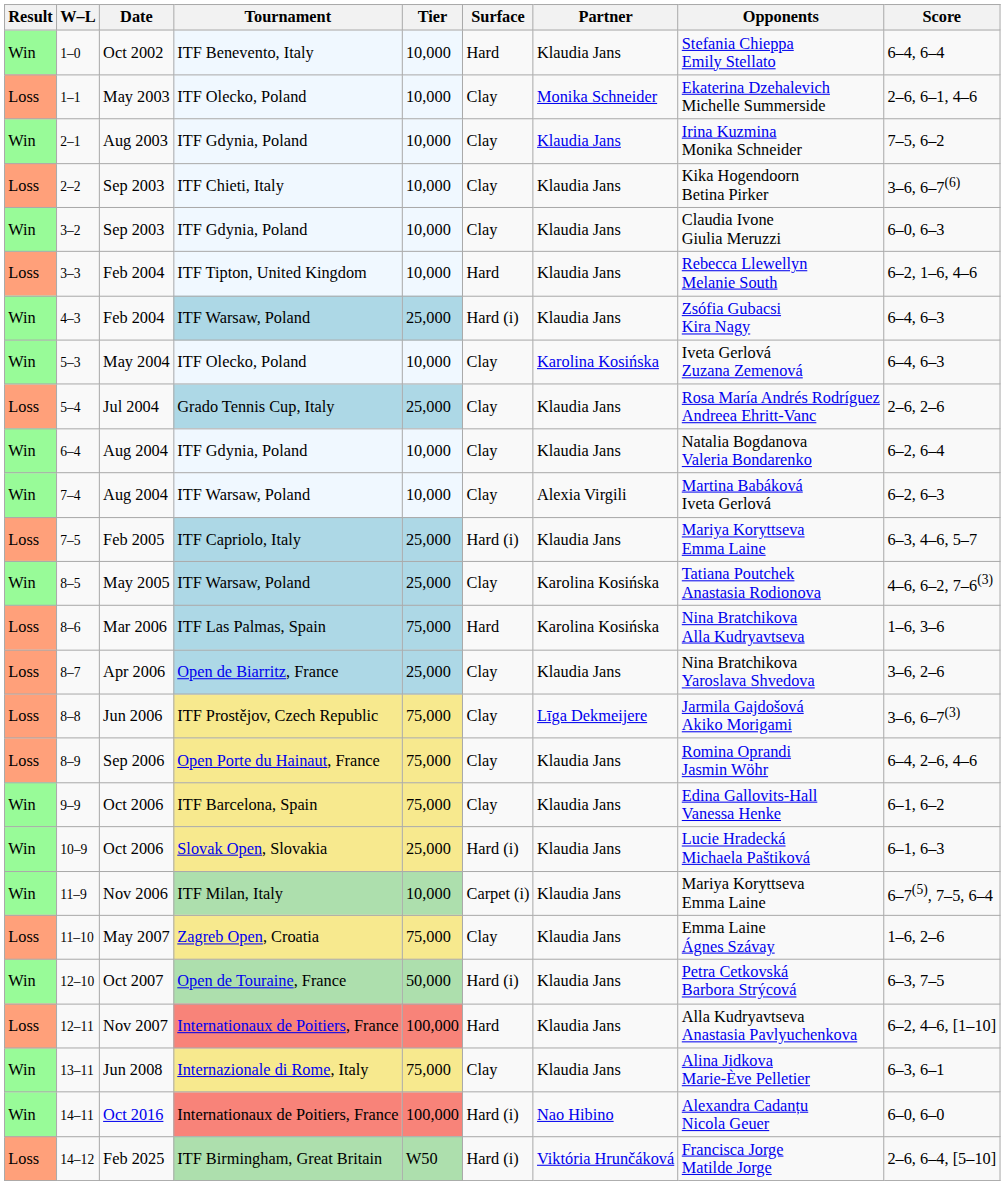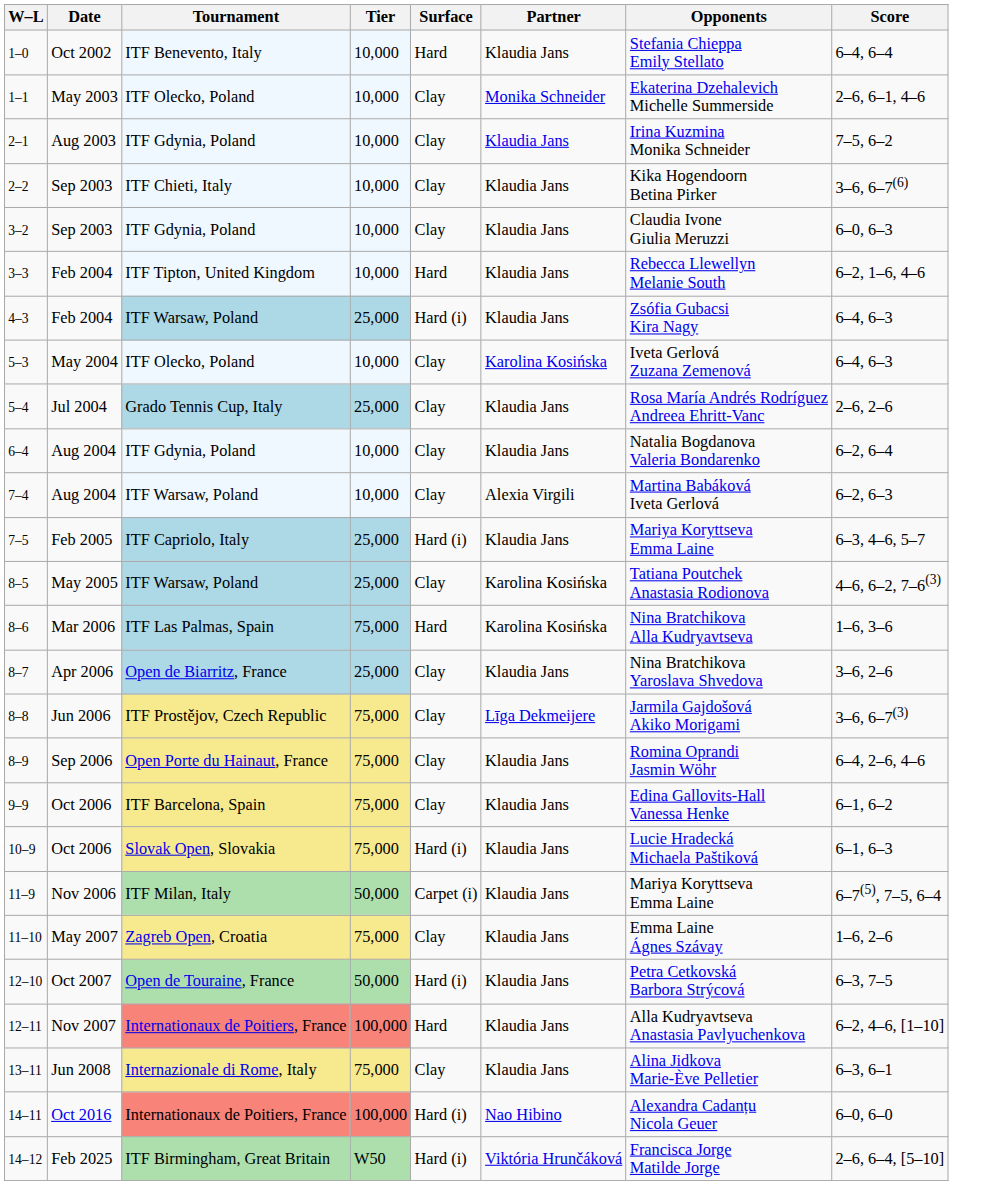 <table class="sortable wikitable">
 <tr>
-<th>Result</th>
 <th class="unsortable">W–L</th>
 <th>Date</th>
 <th>Tournament</th>
 <th>Tier</th>
 <th>Surface</th>
 <th>Partner</th>
 <th>Opponents</th>
 <th class="unsortable">Score</th>
 </tr>
 <tr>
-<td style="background:#98fb98;">Win</td>
 <td><small>1–0</small></td>
 <td>Oct 2002</td>
 <td bgcolor=f0f8ff>ITF Benevento, Italy</td>
 <td bgcolor=f0f8ff>10,000</td>
 <td>Hard</td>
 <td> Klaudia Jans</td>
 <td> <a href='#'>Stefania Chieppa</a> <br>  <a href='#'>Emily Stellato</a></td>
 <td>6–4, 6–4</td>
 </tr>
 <tr>
-<td style="background:#ffa07a;">Loss</td>
 <td><small>1–1</small></td>
 <td>May 2003</td>
 <td bgcolor=f0f8ff>ITF Olecko, Poland</td>
 <td bgcolor=f0f8ff>10,000</td>
 <td>Clay</td>
 <td> <a href='#'>Monika Schneider</a></td>
 <td> <a href='#'>Ekaterina Dzehalevich</a> <br>  Michelle Summerside</td>
 <td>2–6, 6–1, 4–6</td>
 </tr>
 <tr>
-<td style="background:#98fb98;">Win</td>
 <td><small>2–1</small></td>
 <td>Aug 2003</td>
 <td bgcolor=f0f8ff>ITF Gdynia, Poland</td>
 <td bgcolor=f0f8ff>10,000</td>
 <td>Clay</td>
 <td> <a href='#'>Klaudia Jans</a></td>
 <td> <a href='#'>Irina Kuzmina</a> <br>  Monika Schneider</td>
 <td>7–5, 6–2</td>
 </tr>
 <tr>
-<td style="background:#ffa07a;">Loss</td>
 <td><small>2–2</small></td>
 <td>Sep 2003</td>
 <td bgcolor=f0f8ff>ITF Chieti, Italy</td>
 <td bgcolor=f0f8ff>10,000</td>
 <td>Clay</td>
 <td> Klaudia Jans</td>
 <td> Kika Hogendoorn <br>  Betina Pirker</td>
 <td>3–6, 6–7<sup>(6)</sup></td>
 </tr>
 <tr>
-<td style="background:#98fb98;">Win</td>
 <td><small>3–2</small></td>
 <td>Sep 2003</td>
 <td bgcolor=f0f8ff>ITF Gdynia, Poland</td>
 <td bgcolor=f0f8ff>10,000</td>
 <td>Clay</td>
 <td> Klaudia Jans</td>
 <td> Claudia Ivone <br>  Giulia Meruzzi</td>
 <td>6–0, 6–3</td>
 </tr>
 <tr>
-<td style="background:#ffa07a;">Loss</td>
 <td><small>3–3</small></td>
 <td>Feb 2004</td>
 <td bgcolor=f0f8ff>ITF Tipton, United Kingdom</td>
 <td bgcolor=f0f8ff>10,000</td>
 <td>Hard</td>
 <td> Klaudia Jans</td>
 <td> <a href='#'>Rebecca Llewellyn</a> <br>  <a href='#'>Melanie South</a></td>
 <td>6–2, 1–6, 4–6</td>
 </tr>
 <tr>
-<td style="background:#98fb98;">Win</td>
 <td><small>4–3</small></td>
 <td>Feb 2004</td>
 <td bgcolor=lightblue>ITF Warsaw, Poland</td>
 <td bgcolor=lightblue>25,000</td>
 <td>Hard (i)</td>
 <td> Klaudia Jans</td>
 <td> <a href='#'>Zsófia Gubacsi</a> <br>  <a href='#'>Kira Nagy</a></td>
 <td>6–4, 6–3</td>
 </tr>
 <tr>
-<td style="background:#98fb98;">Win</td>
 <td><small>5–3</small></td>
 <td>May 2004</td>
 <td bgcolor=f0f8ff>ITF Olecko, Poland</td>
 <td bgcolor=f0f8ff>10,000</td>
 <td>Clay</td>
 <td> <a href='#'>Karolina Kosińska</a></td>
 <td> Iveta Gerlová <br>  <a href='#'>Zuzana Zemenová</a></td>
 <td>6–4, 6–3</td>
 </tr>
 <tr>
-<td style="background:#ffa07a;">Loss</td>
 <td><small>5–4</small></td>
 <td>Jul 2004</td>
 <td bgcolor=lightblue>Grado Tennis Cup, Italy</td>
 <td bgcolor=lightblue>25,000</td>
 <td>Clay</td>
 <td> Klaudia Jans</td>
 <td> <a href='#'>Rosa María Andrés Rodríguez</a> <br>  <a href='#'>Andreea Ehritt-Vanc</a></td>
 <td>2–6, 2–6</td>
 </tr>
 <tr>
-<td style="background:#98fb98;">Win</td>
 <td><small>6–4</small></td>
 <td>Aug 2004</td>
 <td bgcolor=f0f8ff>ITF Gdynia, Poland</td>
 <td bgcolor=f0f8ff>10,000</td>
 <td>Clay</td>
 <td> Klaudia Jans</td>
 <td> Natalia Bogdanova <br>  <a href='#'>Valeria Bondarenko</a></td>
 <td>6–2, 6–4</td>
 </tr>
 <tr>
-<td style="background:#98fb98;">Win</td>
 <td><small>7–4</small></td>
 <td>Aug 2004</td>
 <td bgcolor=f0f8ff>ITF Warsaw, Poland</td>
 <td bgcolor=f0f8ff>10,000</td>
 <td>Clay</td>
 <td> Alexia Virgili</td>
 <td> <a href='#'>Martina Babáková</a> <br>  Iveta Gerlová</td>
 <td>6–2, 6–3</td>
 </tr>
 <tr>
-<td style="background:#ffa07a;">Loss</td>
 <td><small>7–5</small></td>
 <td>Feb 2005</td>
 <td bgcolor=lightblue>ITF Capriolo, Italy</td>
 <td bgcolor=lightblue>25,000</td>
 <td>Hard (i)</td>
 <td> Klaudia Jans</td>
 <td> <a href='#'>Mariya Koryttseva</a> <br>  <a href='#'>Emma Laine</a></td>
 <td>6–3, 4–6, 5–7</td>
 </tr>
 <tr>
-<td style="background:#98fb98;">Win</td>
 <td><small>8–5</small></td>
 <td>May 2005</td>
 <td bgcolor=lightblue>ITF Warsaw, Poland</td>
 <td bgcolor=lightblue>25,000</td>
 <td>Clay</td>
 <td> Karolina Kosińska</td>
 <td> <a href='#'>Tatiana Poutchek</a> <br>  <a href='#'>Anastasia Rodionova</a></td>
 <td>4–6, 6–2, 7–6<sup>(3)</sup></td>
 </tr>
 <tr>
-<td style="background:#ffa07a;">Loss</td>
 <td><small>8–6</small></td>
 <td>Mar 2006</td>
 <td bgcolor=lightblue>ITF Las Palmas, Spain</td>
 <td bgcolor=lightblue>75,000</td>
 <td>Hard</td>
 <td> Karolina Kosińska</td>
 <td> <a href='#'>Nina Bratchikova</a> <br>  <a href='#'>Alla Kudryavtseva</a></td>
 <td>1–6, 3–6</td>
 </tr>
 <tr>
-<td style="background:#ffa07a;">Loss</td>
 <td><small>8–7</small></td>
 <td>Apr 2006</td>
 <td bgcolor=lightblue><a href='#'>Open de Biarritz</a>, France</td>
 <td bgcolor=lightblue>25,000</td>
 <td>Clay</td>
 <td> Klaudia Jans</td>
 <td> Nina Bratchikova <br>  <a href='#'>Yaroslava Shvedova</a></td>
 <td>3–6, 2–6</td>
 </tr>
 <tr>
-<td style="background:#ffa07a;">Loss</td>
 <td><small>8–8</small></td>
 <td>Jun 2006</td>
 <td bgcolor=f7e98e>ITF Prostějov, Czech Republic</td>
 <td bgcolor=f7e98e>75,000</td>
 <td>Clay</td>
 <td> <a href='#'>Līga Dekmeijere</a></td>
 <td> <a href='#'>Jarmila Gajdošová</a> <br>  <a href='#'>Akiko Morigami</a></td>
 <td>3–6, 6–7<sup>(3)</sup></td>
 </tr>
 <tr>
-<td style="background:#ffa07a;">Loss</td>
 <td><small>8–9</small></td>
 <td>Sep 2006</td>
 <td bgcolor=f7e98e><a href='#'>Open Porte du Hainaut</a>, France</td>
 <td bgcolor=f7e98e>75,000</td>
 <td>Clay</td>
 <td> Klaudia Jans</td>
 <td> <a href='#'>Romina Oprandi</a> <br>  <a href='#'>Jasmin Wöhr</a></td>
 <td>6–4, 2–6, 4–6</td>
 </tr>
 <tr>
-<td style="background:#98fb98;">Win</td>
 <td><small>9–9</small></td>
 <td>Oct 2006</td>
 <td bgcolor=f7e98e>ITF Barcelona, Spain</td>
 <td bgcolor=f7e98e>75,000</td>
 <td>Clay</td>
 <td> Klaudia Jans</td>
 <td> <a href='#'>Edina Gallovits-Hall</a> <br>  <a href='#'>Vanessa Henke</a></td>
 <td>6–1, 6–2</td>
 </tr>
 <tr>
-<td style="background:#98fb98;">Win</td>
 <td><small>10–9</small></td>
 <td>Oct 2006</td>
 <td bgcolor=f7e98e><a href='#'>Slovak Open</a>, Slovakia</td>
-<td bgcolor=f7e98e>25,000</td>
+<td bgcolor=f7e98e>75,000</td>
 <td>Hard (i)</td>
 <td> Klaudia Jans</td>
 <td> <a href='#'>Lucie Hradecká</a> <br>  <a href='#'>Michaela Paštiková</a></td>
 <td>6–1, 6–3</td>
 </tr>
 <tr>
-<td style="background:#98fb98;">Win</td>
 <td><small>11–9</small></td>
 <td>Nov 2006</td>
 <td bgcolor=addfad>ITF Milan, Italy</td>
-<td bgcolor=addfad>10,000</td>
+<td bgcolor=addfad>50,000</td>
 <td>Carpet (i)</td>
 <td> Klaudia Jans</td>
 <td> Mariya Koryttseva <br>  Emma Laine</td>
 <td>6–7<sup>(5)</sup>, 7–5, 6–4</td>
 </tr>
 <tr>
-<td style="background:#ffa07a;">Loss</td>
 <td><small>11–10</small></td>
 <td>May 2007</td>
 <td bgcolor=f7e98e><a href='#'>Zagreb Open</a>, Croatia</td>
 <td bgcolor=f7e98e>75,000</td>
 <td>Clay</td>
 <td> Klaudia Jans</td>
 <td> Emma Laine <br>  <a href='#'>Ágnes Szávay</a></td>
 <td>1–6, 2–6</td>
 </tr>
 <tr>
-<td style="background:#98fb98;">Win</td>
 <td><small>12–10</small></td>
 <td>Oct 2007</td>
 <td bgcolor=addfad><a href='#'>Open de Touraine</a>, France</td>
 <td bgcolor=addfad>50,000</td>
 <td>Hard (i)</td>
 <td> Klaudia Jans</td>
 <td> <a href='#'>Petra Cetkovská</a> <br>  <a href='#'>Barbora Strýcová</a></td>
 <td>6–3, 7–5</td>
 </tr>
 <tr>
-<td style="background:#ffa07a;">Loss</td>
 <td><small>12–11</small></td>
 <td>Nov 2007</td>
 <td bgcolor=f88379><a href='#'>Internationaux de Poitiers</a>, France</td>
 <td bgcolor=f88379>100,000</td>
 <td>Hard</td>
 <td> Klaudia Jans</td>
 <td> Alla Kudryavtseva <br>  <a href='#'>Anastasia Pavlyuchenkova</a></td>
 <td>6–2, 4–6, [1–10]</td>
 </tr>
 <tr>
-<td style="background:#98fb98;">Win</td>
 <td><small>13–11</small></td>
 <td>Jun 2008</td>
 <td bgcolor=f7e98e><a href='#'>Internazionale di Rome</a>, Italy</td>
 <td bgcolor=f7e98e>75,000</td>
 <td>Clay</td>
 <td> Klaudia Jans</td>
 <td> <a href='#'>Alina Jidkova</a> <br>  <a href='#'>Marie-Ève Pelletier</a></td>
 <td>6–3, 6–1</td>
 </tr>
 <tr>
-<td style="background:#98fb98;">Win</td>
 <td><small>14–11</small></td>
 <td><a href='#'>Oct 2016</a></td>
 <td bgcolor=f88379>Internationaux de Poitiers, France</td>
 <td bgcolor=f88379>100,000</td>
 <td>Hard (i)</td>
 <td> <a href='#'>Nao Hibino</a></td>
 <td> <a href='#'>Alexandra Cadanțu</a> <br>  <a href='#'>Nicola Geuer</a></td>
 <td>6–0, 6–0</td>
 </tr>
 <tr>
-<td style="background:#ffa07a;">Loss</td>
 <td><small>14–12</small></td>
 <td>Feb 2025</td>
 <td bgcolor=addfad>ITF Birmingham, Great Britain</td>
 <td bgcolor=addfad>W50</td>
 <td>Hard (i)</td>
 <td> <a href='#'>Viktória Hrunčáková</a></td>
 <td> <a href='#'>Francisca Jorge</a> <br>  <a href='#'>Matilde Jorge</a></td>
 <td>2–6, 6–4, [5–10]</td>
 </tr>
 </table>
